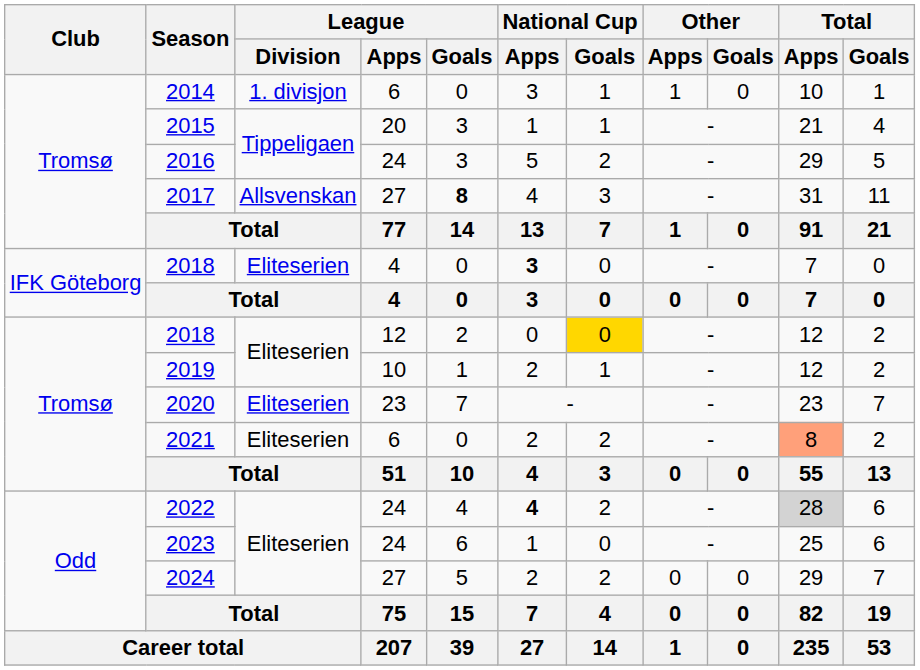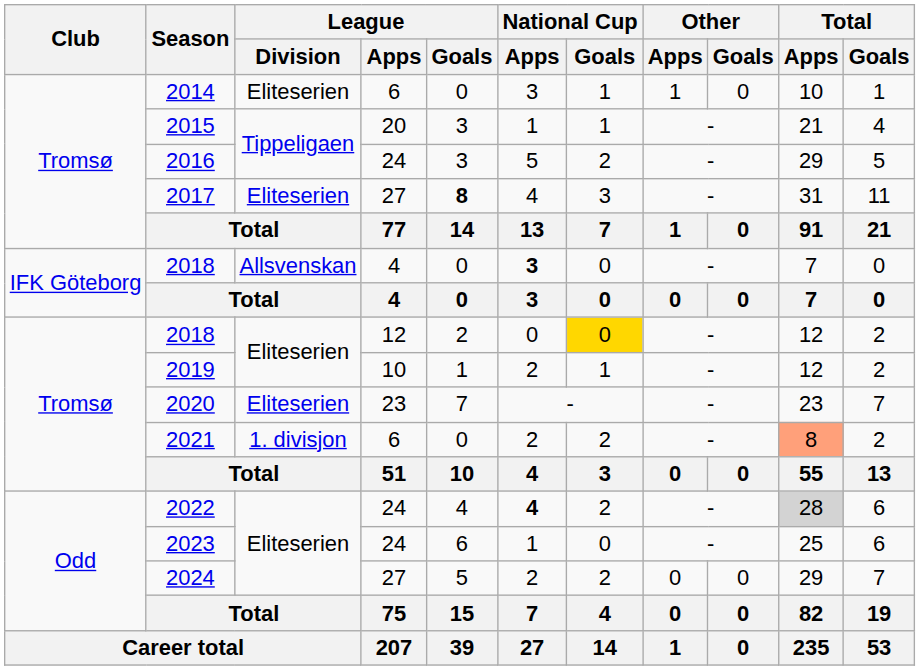 <table class="wikitable" style="text-align: center;">
 <tr>
 <th rowspan="2">Club</th>
 <th rowspan="2">Season</th>
 <th colspan="3">League</th>
 <th colspan="2">National Cup</th>
 <th colspan="2">Other</th>
 <th colspan="2">Total</th>
 </tr>
 <tr>
 <th>Division</th>
 <th>Apps</th>
 <th>Goals</th>
 <th>Apps</th>
 <th>Goals</th>
 <th>Apps</th>
 <th>Goals</th>
 <th>Apps</th>
 <th>Goals</th>
 </tr>
 <tr>
 <td rowspan="5"><a href='#'>Tromsø</a></td>
 <td><a href='#'>2014</a></td>
-<td><a href='#'>1. divisjon</a></td>
+<td>Eliteserien</td>
 <td>6</td>
 <td>0</td>
 <td>3</td>
 <td>1</td>
 <td>1</td>
 <td>0</td>
 <td>10</td>
 <td>1</td>
 </tr>
 <tr>
 <td><a href='#'>2015</a></td>
 <td rowspan="2"><a href='#'>Tippeligaen</a></td>
 <td>20</td>
 <td>3</td>
 <td>1</td>
 <td>1</td>
 <td colspan="2">-</td>
 <td>21</td>
 <td>4</td>
 </tr>
 <tr>
 <td><a href='#'>2016</a></td>
 <td>24</td>
 <td>3</td>
 <td>5</td>
 <td>2</td>
 <td colspan="2">-</td>
 <td>29</td>
 <td>5</td>
 </tr>
 <tr>
 <td><a href='#'>2017</a></td>
-<td><a href='#'>Allsvenskan</a></td>
+<td><a href='#'>Eliteserien</a></td>
 <td>27</td>
 <td><strong>8</strong></td>
 <td>4</td>
 <td>3</td>
 <td colspan="2">-</td>
 <td>31</td>
 <td>11</td>
 </tr>
 <tr>
 <th colspan="2">Total</th>
 <th>77</th>
 <th>14</th>
 <th>13</th>
 <th>7</th>
 <th>1</th>
 <th>0</th>
 <th>91</th>
 <th>21</th>
 </tr>
 <tr>
 <td rowspan="2"><a href='#'>IFK Göteborg</a></td>
 <td><a href='#'>2018</a></td>
-<td><a href='#'>Eliteserien</a></td>
+<td><a href='#'>Allsvenskan</a></td>
 <td>4</td>
 <td>0</td>
 <td><strong>3</strong></td>
 <td>0</td>
 <td colspan="2">-</td>
 <td>7</td>
 <td>0</td>
 </tr>
 <tr>
 <th colspan="2">Total</th>
 <th>4</th>
 <th>0</th>
 <th>3</th>
 <th>0</th>
 <th>0</th>
 <th>0</th>
 <th>7</th>
 <th>0</th>
 </tr>
 <tr>
 <td rowspan="5"><a href='#'>Tromsø</a></td>
 <td><a href='#'>2018</a></td>
 <td rowspan="2">Eliteserien</td>
 <td>12</td>
 <td>2</td>
 <td>0</td>
 <td style="background: gold;">0</td>
 <td colspan="2">-</td>
 <td>12</td>
 <td>2</td>
 </tr>
 <tr>
 <td><a href='#'>2019</a></td>
 <td>10</td>
 <td>1</td>
 <td>2</td>
 <td>1</td>
 <td colspan="2">-</td>
 <td>12</td>
 <td>2</td>
 </tr>
 <tr>
 <td><a href='#'>2020</a></td>
 <td><a href='#'>Eliteserien</a></td>
 <td>23</td>
 <td>7</td>
 <td colspan="2">-</td>
 <td colspan="2">-</td>
 <td>23</td>
 <td>7</td>
 </tr>
 <tr>
 <td><a href='#'>2021</a></td>
-<td>Eliteserien</td>
+<td><a href='#'>1. divisjon</a></td>
 <td>6</td>
 <td>0</td>
 <td>2</td>
 <td>2</td>
 <td colspan="2">-</td>
 <td style="background: lightsalmon;">8</td>
 <td>2</td>
 </tr>
 <tr>
 <th colspan="2">Total</th>
 <th>51</th>
 <th>10</th>
 <th>4</th>
 <th>3</th>
 <th>0</th>
 <th>0</th>
 <th>55</th>
 <th>13</th>
 </tr>
 <tr>
 <td rowspan="4"><a href='#'>Odd</a></td>
 <td><a href='#'>2022</a></td>
 <td rowspan="3">Eliteserien</td>
 <td>24</td>
 <td>4</td>
 <td><strong>4</strong></td>
 <td>2</td>
 <td colspan="2">-</td>
 <td style="background: lightgrey;">28</td>
 <td>6</td>
 </tr>
 <tr>
 <td><a href='#'>2023</a></td>
 <td>24</td>
 <td>6</td>
 <td>1</td>
 <td>0</td>
 <td colspan="2">-</td>
 <td>25</td>
 <td>6</td>
 </tr>
 <tr>
 <td><a href='#'>2024</a></td>
 <td>27</td>
 <td>5</td>
 <td>2</td>
 <td>2</td>
 <td>0</td>
 <td>0</td>
 <td>29</td>
 <td>7</td>
 </tr>
 <tr>
 <th colspan="2">Total</th>
 <th>75</th>
 <th>15</th>
 <th>7</th>
 <th>4</th>
 <th>0</th>
 <th>0</th>
 <th>82</th>
 <th>19</th>
 </tr>
 <tr>
 <th colspan="3">Career total</th>
 <th>207</th>
 <th>39</th>
 <th>27</th>
 <th>14</th>
 <th>1</th>
 <th>0</th>
 <th>235</th>
 <th>53</th>
 </tr>
 </table>
